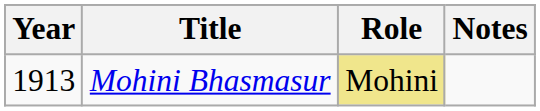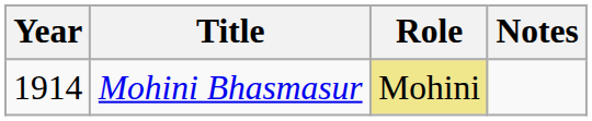 <table class="wikitable">
 <tr>
 <th>Year</th>
 <th>Title</th>
 <th>Role</th>
 <th>Notes</th>
 </tr>
 <tr>
-<td>1913</td>
+<td>1914</td>
 <td><em><a href='#'>Mohini Bhasmasur</a></em></td>
 <td style="background: khaki;">Mohini</td>
 <td></td>
 </tr>
 </table>
